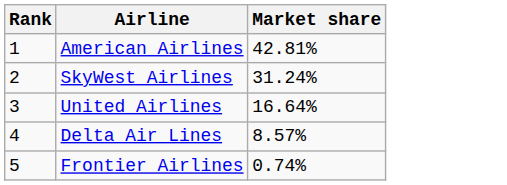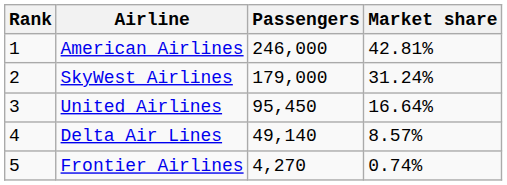 <table class="wikitable">
 <tr>
 <th>Rank</th>
 <th>Airline</th>
+<th>Passengers</th>
 <th>Market share</th>
 </tr>
 <tr>
 <td>1</td>
 <td><a href='#'>American Airlines</a></td>
+<td>246,000</td>
 <td>42.81%</td>
 </tr>
 <tr>
 <td>2</td>
 <td><a href='#'>SkyWest Airlines</a></td>
+<td>179,000</td>
 <td>31.24%</td>
 </tr>
 <tr>
 <td>3</td>
 <td><a href='#'>United Airlines</a></td>
+<td>95,450</td>
 <td>16.64%</td>
 </tr>
 <tr>
 <td>4</td>
 <td><a href='#'>Delta Air Lines</a></td>
+<td>49,140</td>
 <td>8.57%</td>
 </tr>
 <tr>
 <td>5</td>
 <td><a href='#'>Frontier Airlines</a></td>
+<td>4,270</td>
 <td>0.74%</td>
 </tr>
 </table>
